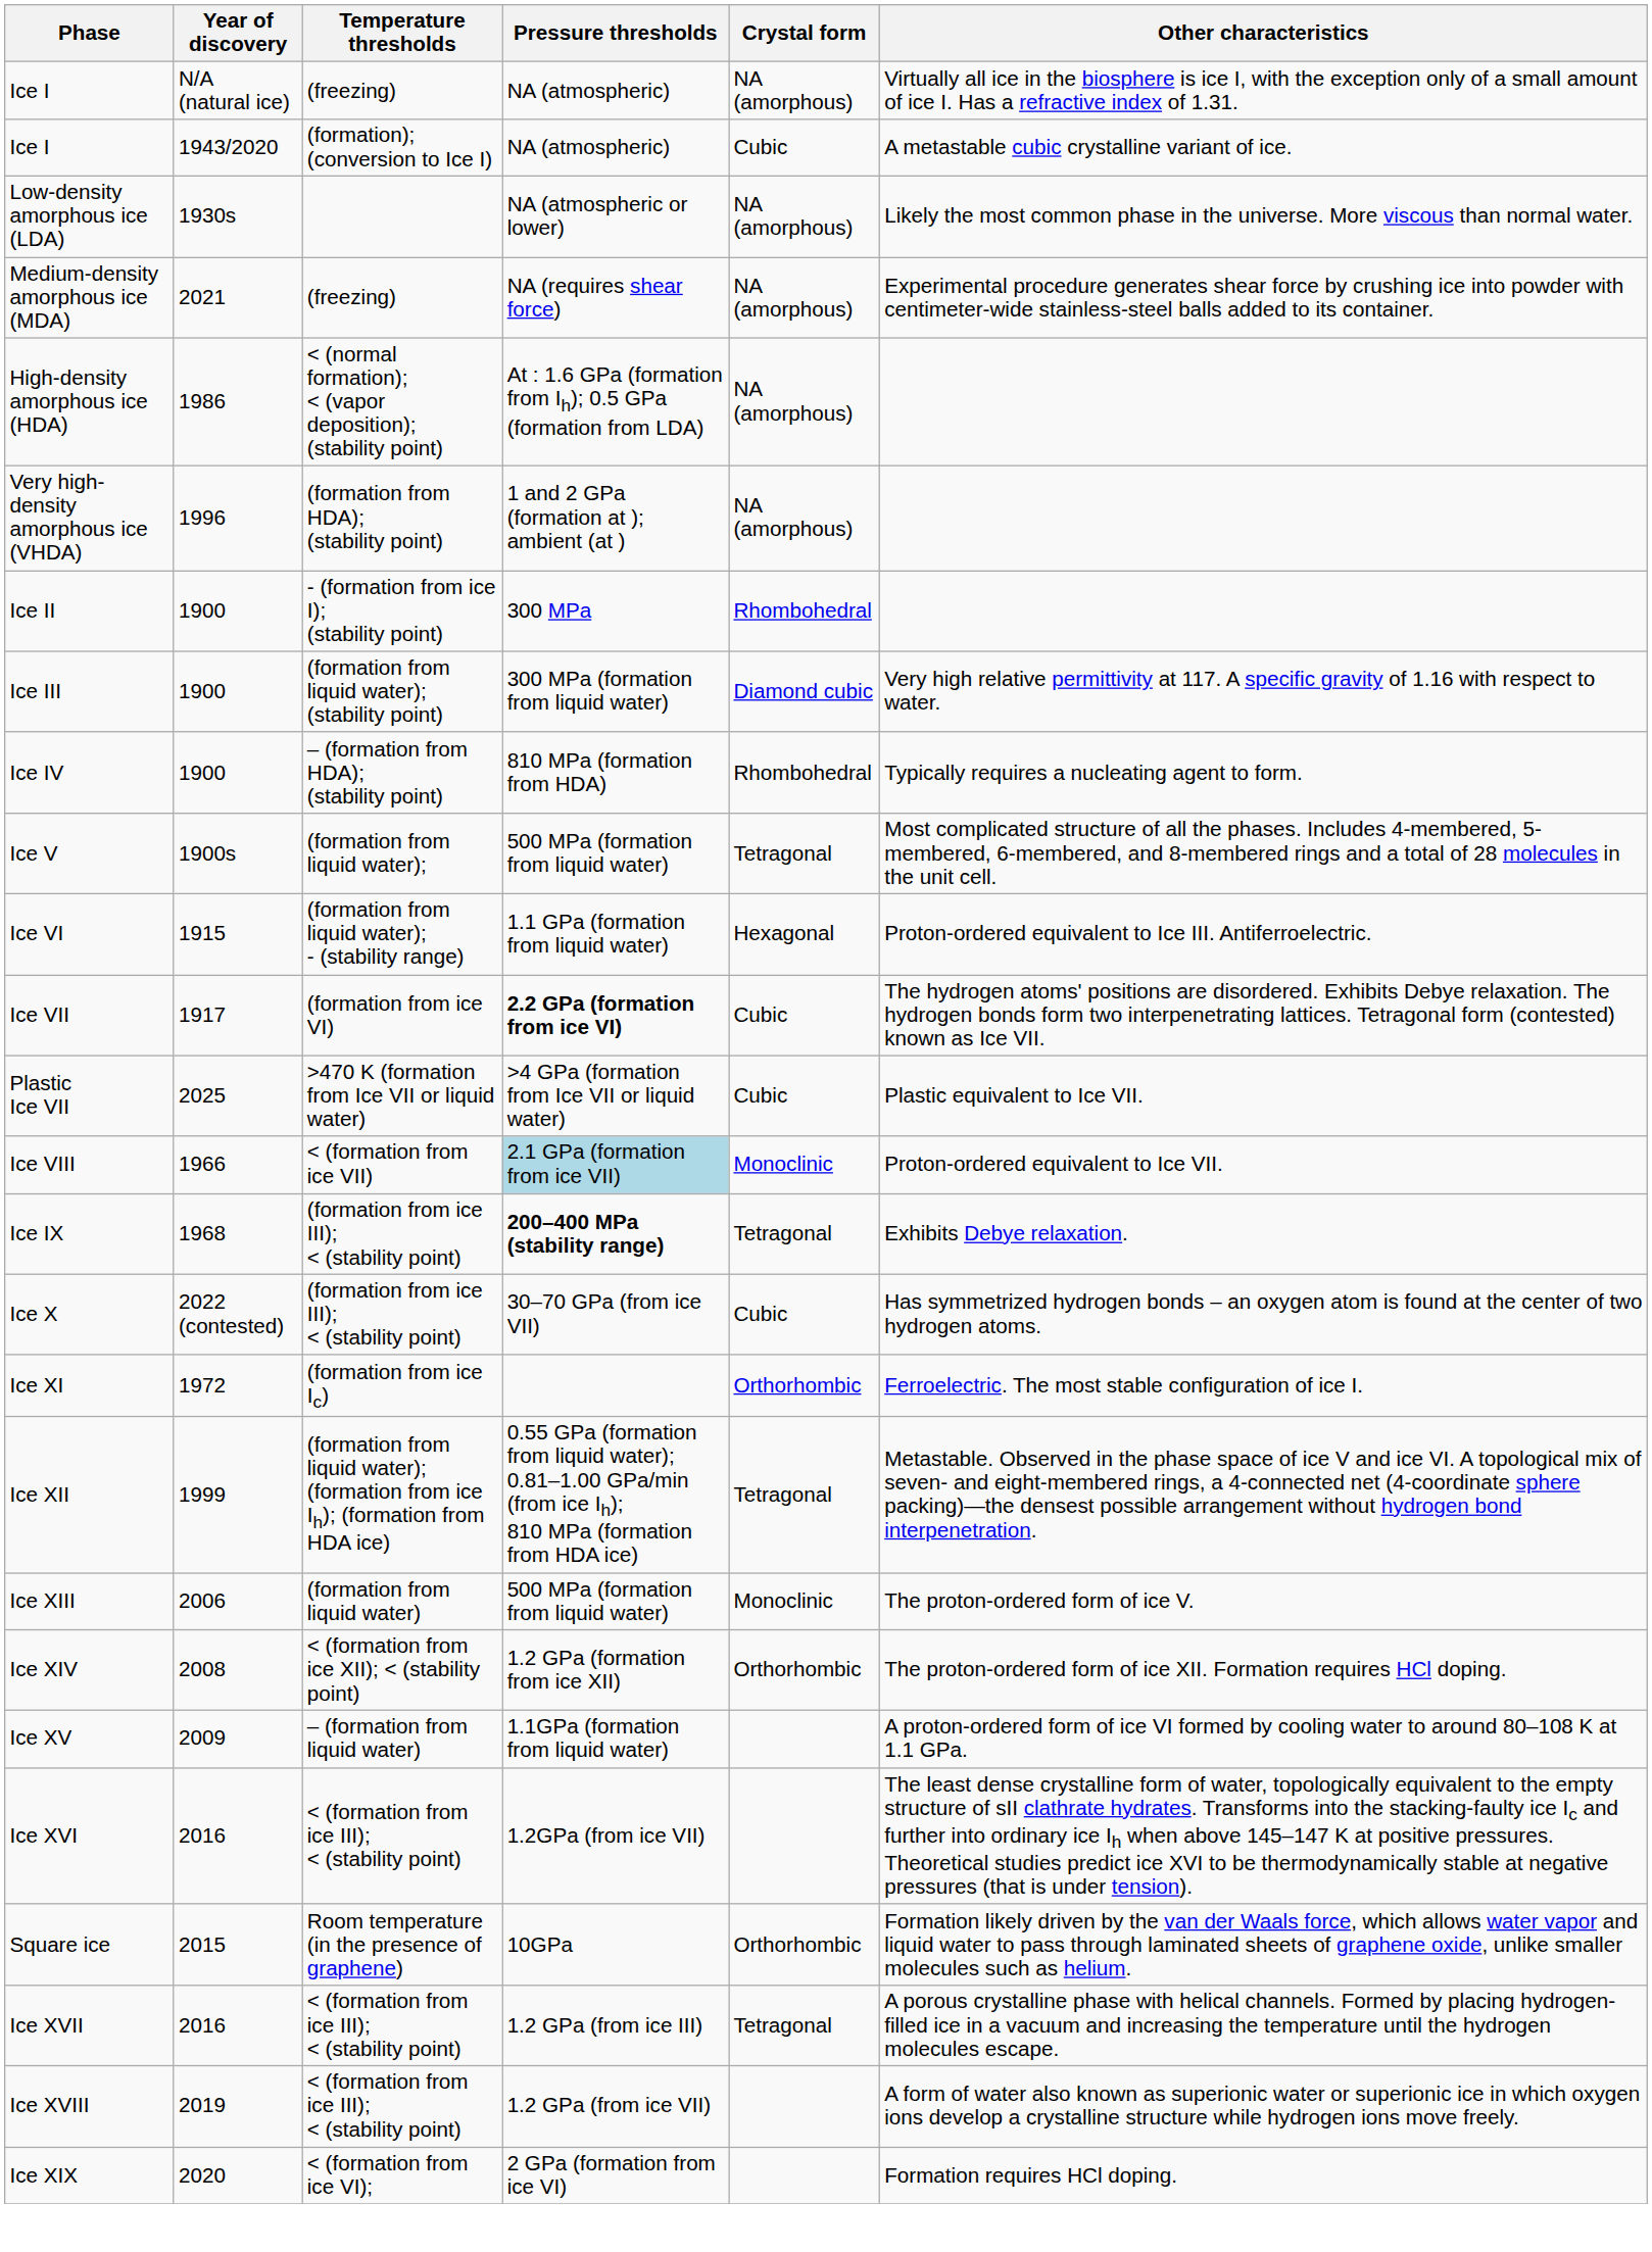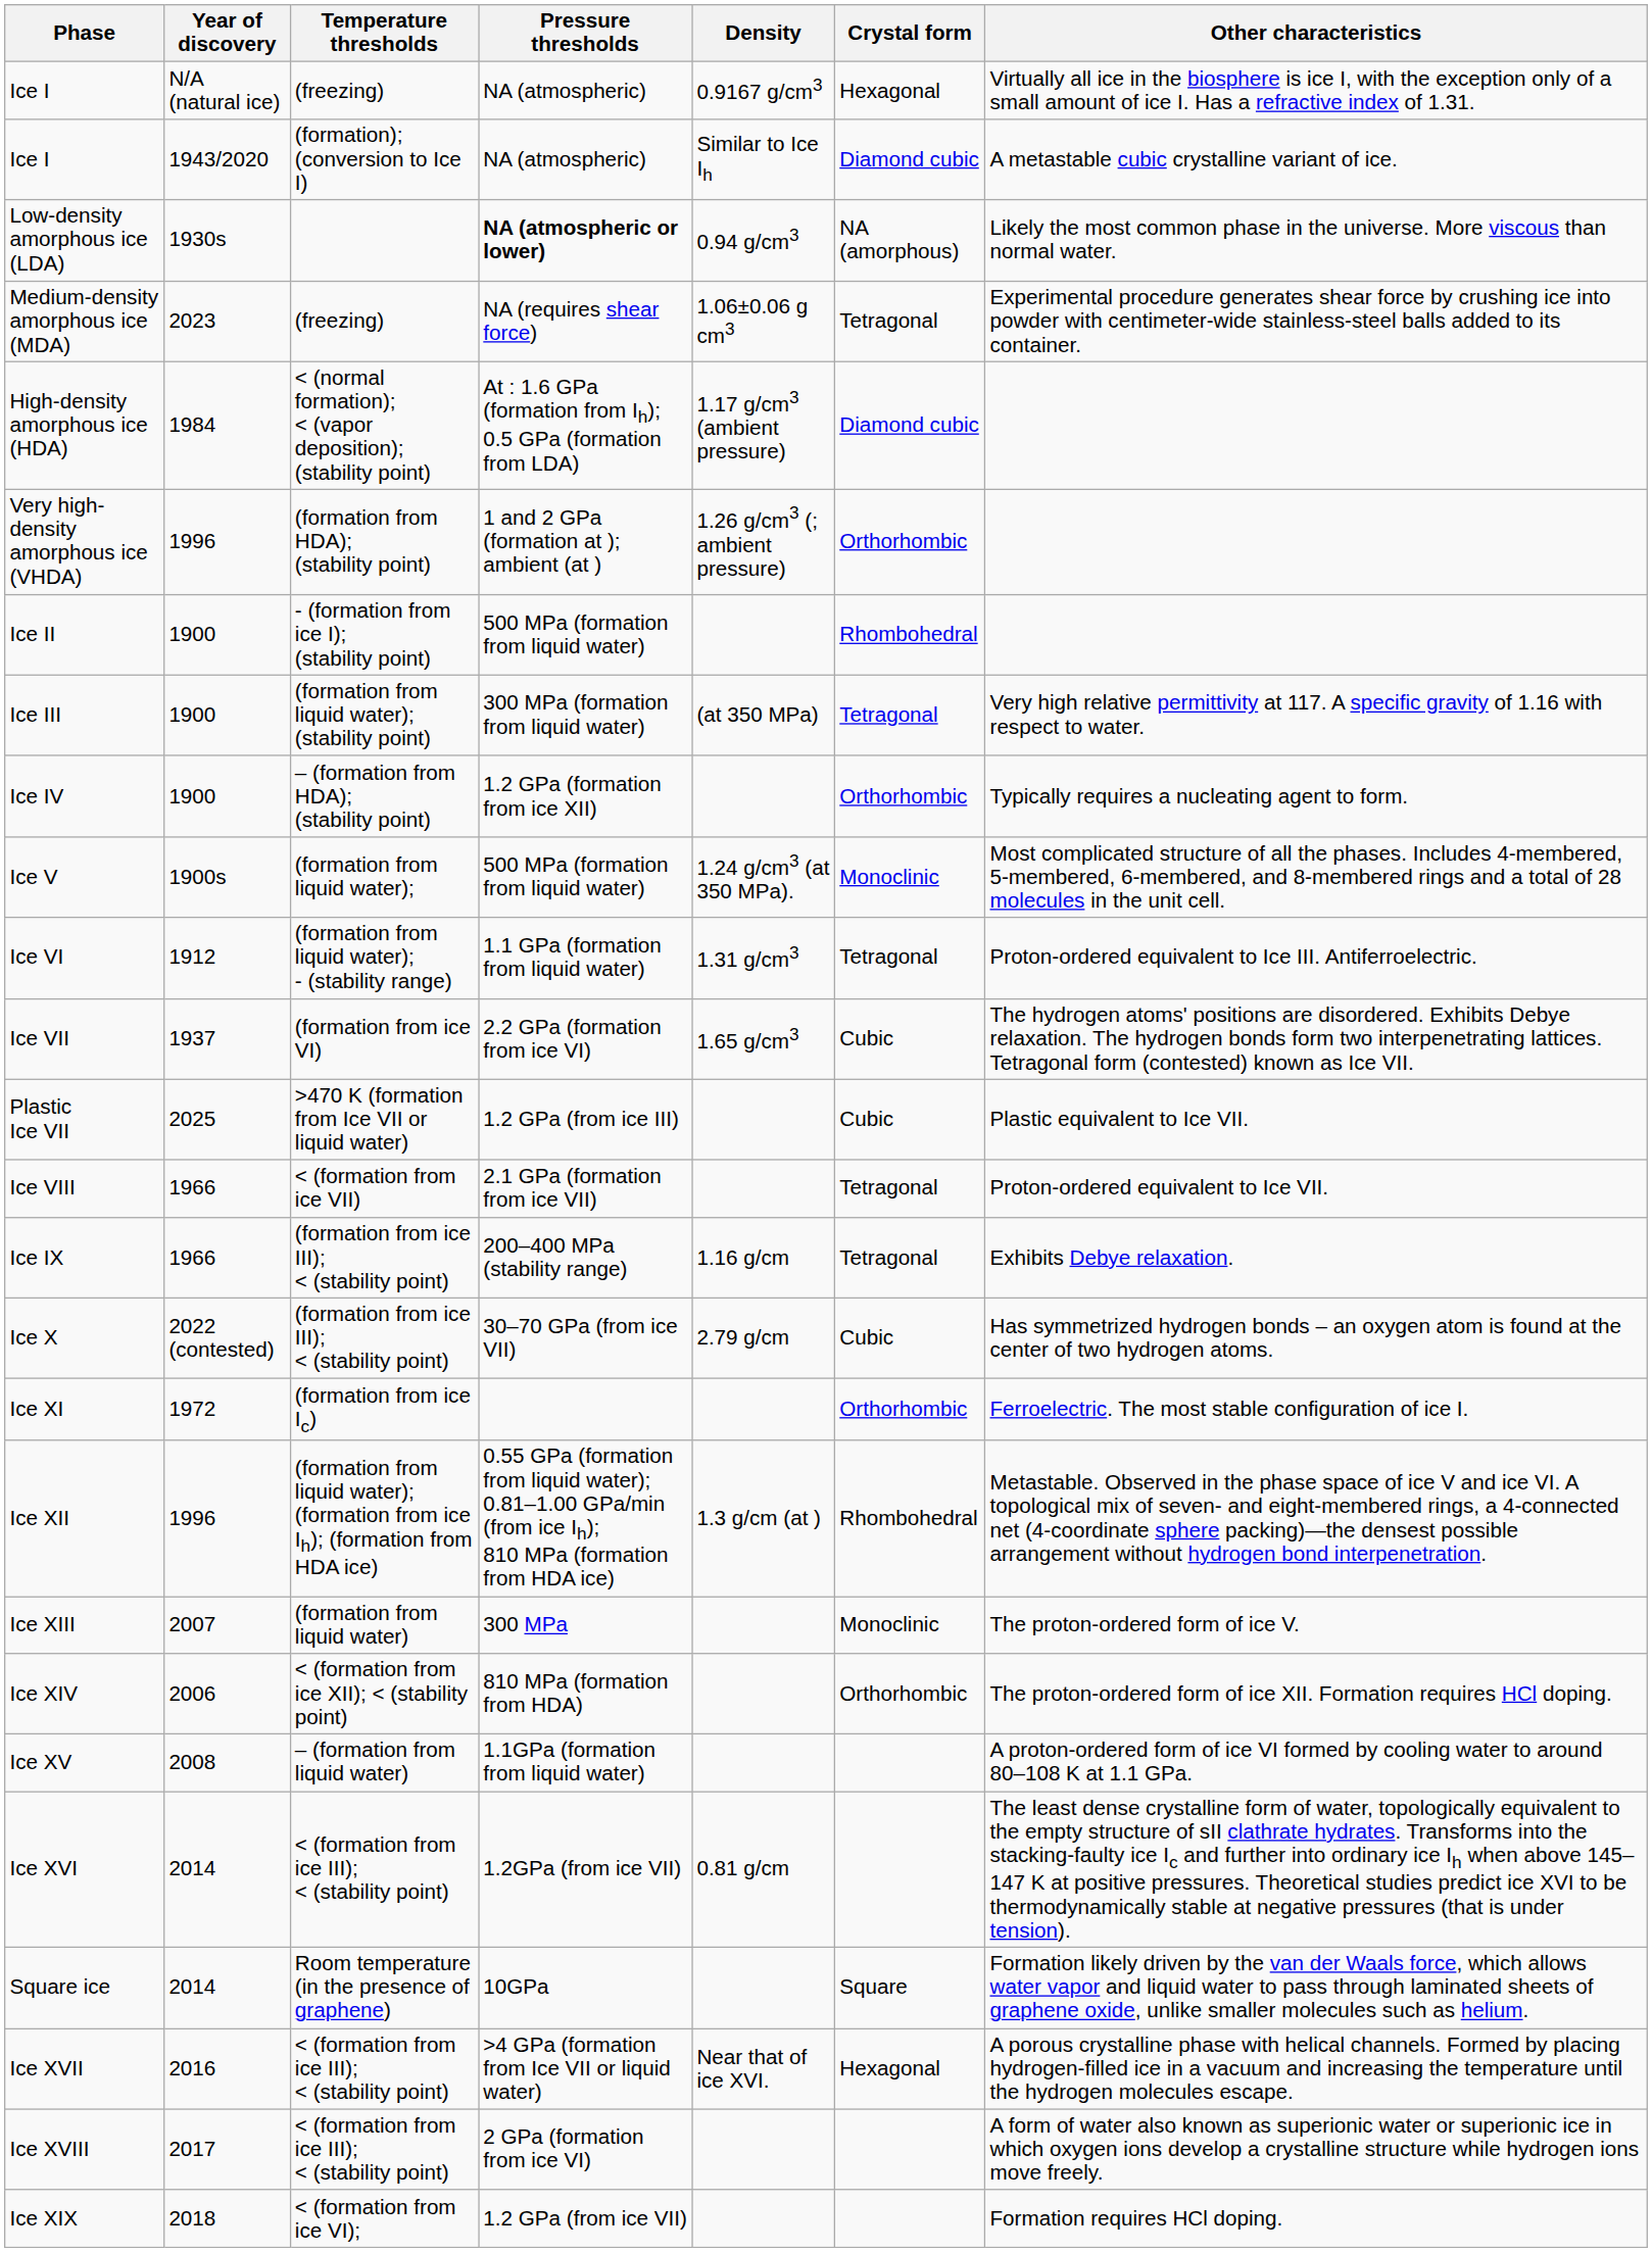 <table class="wikitable sortable">
 <tr>
 <th>Phase</th>
 <th>Year of discovery</th>
 <th>Temperature thresholds</th>
 <th>Pressure thresholds</th>
+<th>Density</th>
 <th>Crystal form</th>
 <th>Other characteristics</th>
 </tr>
 <tr>
 <td>Ice I</td>
 <td>N/A<br>(natural ice)</td>
 <td> (freezing)</td>
 <td>NA (atmospheric)</td>
-<td>NA (amorphous)</td>
+<td>0.9167 g/cm<sup>3</sup></td>
+<td>Hexagonal</td>
 <td>Virtually all ice in the <a href='#'>biosphere</a> is ice I, with the exception only of a small amount of ice I. Has a <a href='#'>refractive index</a> of 1.31.</td>
 </tr>
 <tr>
 <td>Ice I</td>
 <td>1943/2020</td>
 <td> (formation);<br> (conversion to Ice I)</td>
 <td>NA (atmospheric)</td>
-<td>Cubic</td>
+<td>Similar to Ice I<sub>h</sub></td>
+<td><a href='#'>Diamond cubic</a></td>
 <td>A metastable <a href='#'>cubic</a> crystalline variant of ice.</td>
 </tr>
 <tr>
 <td>Low-density amorphous ice (LDA)</td>
 <td>1930s</td>
 <td></td>
-<td>NA (atmospheric or lower)</td>
+<td><strong>NA (atmospheric or lower)</strong></td>
+<td>0.94 g/cm<sup>3</sup></td>
 <td>NA (amorphous)</td>
 <td>Likely the most common phase in the universe. More <a href='#'>viscous</a> than normal water.</td>
 </tr>
 <tr>
 <td>Medium-density amorphous ice (MDA)</td>
-<td>2021</td>
+<td>2023</td>
 <td> (freezing)</td>
 <td>NA (requires <a href='#'>shear force</a>)</td>
-<td>NA (amorphous)</td>
+<td>1.06±0.06 g cm<sup>3</sup></td>
+<td>Tetragonal</td>
 <td>Experimental procedure generates shear force by crushing ice into powder with centimeter-wide stainless-steel balls added to its container.</td>
 </tr>
 <tr>
 <td>High-density amorphous ice (HDA)</td>
-<td>1986</td>
+<td>1984</td>
 <td>< (normal formation);<br>< (vapor deposition);<br> (stability point)</td>
 <td>At : 1.6 GPa (formation from I<sub>h</sub>); 0.5 GPa (formation from LDA)</td>
-<td>NA (amorphous)</td>
+<td>1.17 g/cm<sup>3</sup> (ambient pressure)</td>
+<td><a href='#'>Diamond cubic</a></td>
 <td></td>
 </tr>
 <tr>
 <td>Very high-density amorphous ice (VHDA)</td>
 <td>1996</td>
 <td> (formation from HDA);<br> (stability point)</td>
 <td>1 and 2 GPa (formation at ); ambient (at )</td>
-<td>NA (amorphous)</td>
+<td>1.26 g/cm<sup>3</sup> (; ambient pressure)</td>
+<td><a href='#'>Orthorhombic</a></td>
 <td></td>
 </tr>
 <tr>
 <td>Ice II</td>
 <td>1900</td>
 <td> -  (formation from ice I);<br> (stability point)</td>
-<td>300 <a href='#'>MPa</a></td>
+<td>500 MPa (formation from liquid water)</td>
+<td></td>
 <td><a href='#'>Rhombohedral</a></td>
 <td></td>
 </tr>
 <tr>
 <td>Ice III</td>
 <td>1900</td>
 <td> (formation from liquid water);<br> (stability point)</td>
 <td>300 MPa  (formation from liquid water)</td>
-<td><a href='#'>Diamond cubic</a></td>
+<td> (at 350 MPa)</td>
+<td><a href='#'>Tetragonal</a></td>
 <td>Very high relative <a href='#'>permittivity</a> at 117. A <a href='#'>specific gravity</a> of 1.16 with respect to water.</td>
 </tr>
 <tr>
 <td>Ice IV</td>
 <td>1900</td>
 <td> –  (formation from HDA);<br> (stability point)</td>
-<td>810 MPa (formation from HDA)</td>
-<td>Rhombohedral</td>
+<td>1.2 GPa (formation from ice XII)</td>
+<td></td>
+<td><a href='#'>Orthorhombic</a></td>
 <td>Typically requires a nucleating agent to form.</td>
 </tr>
 <tr>
 <td>Ice V</td>
 <td>1900s</td>
 <td> (formation from liquid water);</td>
 <td>500 MPa (formation from liquid water)</td>
-<td>Tetragonal</td>
+<td>1.24 g/cm<sup>3</sup> (at 350 MPa).</td>
+<td><a href='#'>Monoclinic</a></td>
 <td>Most complicated structure of all the phases. Includes 4-membered, 5-membered, 6-membered, and 8-membered rings and a total of 28 <a href='#'>molecules</a> in the unit cell.</td>
 </tr>
 <tr>
 <td>Ice VI</td>
-<td>1915</td>
+<td>1912</td>
 <td> (formation from liquid water);<br> -  (stability range)</td>
 <td>1.1 GPa (formation from liquid water)</td>
-<td>Hexagonal</td>
+<td>1.31 g/cm<sup>3</sup></td>
+<td>Tetragonal</td>
 <td>Proton-ordered equivalent to Ice III. Antiferroelectric.</td>
 </tr>
 <tr>
 <td>Ice VII</td>
-<td>1917</td>
+<td>1937</td>
 <td> (formation from ice VI)</td>
-<td><strong>2.2 GPa (formation from ice VI)</strong></td>
+<td>2.2 GPa (formation from ice VI)</td>
+<td>1.65 g/cm<sup>3</sup></td>
 <td>Cubic</td>
 <td>The hydrogen atoms' positions are disordered. Exhibits Debye relaxation. The hydrogen bonds form two interpenetrating lattices. Tetragonal form (contested) known as Ice VII.</td>
 </tr>
 <tr>
 <td>Plastic<br>Ice VII</td>
 <td>2025</td>
 <td>>470 K (formation from Ice VII or liquid water)</td>
-<td>>4 GPa (formation from Ice VII or liquid water)</td>
+<td>1.2 GPa (from ice III)</td>
+<td></td>
 <td>Cubic</td>
 <td>Plastic equivalent to Ice VII.</td>
 </tr>
 <tr>
 <td>Ice VIII</td>
 <td>1966</td>
 <td>< (formation from ice VII)</td>
-<td style="background: lightblue;">2.1 GPa (formation from ice VII)</td>
-<td><a href='#'>Monoclinic</a></td>
+<td>2.1 GPa (formation from ice VII)</td>
+<td></td>
+<td>Tetragonal</td>
 <td>Proton-ordered equivalent to Ice VII.</td>
 </tr>
 <tr>
 <td>Ice IX</td>
-<td>1968</td>
+<td>1966</td>
 <td>  (formation from ice III);<br>< (stability point)</td>
-<td><strong>200–400 MPa (stability range)</strong></td>
+<td>200–400 MPa (stability range)</td>
+<td>1.16 g/cm</td>
 <td>Tetragonal</td>
 <td>Exhibits <a href='#'>Debye relaxation</a>.</td>
 </tr>
 <tr>
 <td>Ice X</td>
 <td>2022 (contested)</td>
 <td>  (formation from ice III);<br>< (stability point)</td>
 <td>30–70 GPa (from ice VII)</td>
+<td>2.79 g/cm</td>
 <td>Cubic</td>
 <td>Has symmetrized hydrogen bonds – an oxygen atom is found at the center of two hydrogen atoms.</td>
 </tr>
 <tr>
 <td>Ice XI</td>
 <td>1972</td>
 <td>  (formation from ice I<sub>c</sub>)</td>
 <td></td>
+<td></td>
 <td><a href='#'>Orthorhombic</a></td>
 <td><a href='#'>Ferroelectric</a>. The most stable configuration of ice I.</td>
 </tr>
 <tr>
 <td>Ice XII</td>
-<td>1999</td>
+<td>1996</td>
 <td> (formation from liquid water);<br> (formation from ice I<sub>h</sub>);   (formation from HDA ice)</td>
 <td>0.55 GPa (formation from liquid water);<br>0.81–1.00 GPa/min (from ice I<sub>h</sub>);<br>810 MPa (formation from HDA ice)</td>
-<td>Tetragonal</td>
+<td>1.3 g/cm (at )</td>
+<td>Rhombohedral</td>
 <td>Metastable. Observed in the phase space of ice V and ice VI. A topological mix of seven- and eight-membered rings, a 4-connected net (4-coordinate <a href='#'>sphere</a> packing)—the densest possible arrangement without <a href='#'>hydrogen bond interpenetration</a>.</td>
 </tr>
 <tr>
 <td>Ice XIII</td>
-<td>2006</td>
+<td>2007</td>
 <td> (formation from liquid water)</td>
-<td>500 MPa (formation from liquid water)</td>
+<td>300 <a href='#'>MPa</a></td>
+<td></td>
 <td>Monoclinic</td>
 <td>The proton-ordered form of ice V.</td>
 </tr>
 <tr>
 <td>Ice XIV</td>
-<td>2008</td>
+<td>2006</td>
 <td><  (formation from ice XII); < (stability point)</td>
-<td>1.2 GPa (formation from ice XII)</td>
+<td>810 MPa (formation from HDA)</td>
+<td></td>
 <td>Orthorhombic</td>
 <td>The proton-ordered form of ice XII. Formation requires <a href='#'>HCl</a> doping.</td>
 </tr>
 <tr>
 <td>Ice XV</td>
-<td>2009</td>
+<td>2008</td>
 <td> –  (formation from liquid water)</td>
 <td>1.1GPa (formation from liquid water)</td>
+<td></td>
 <td></td>
 <td>A proton-ordered form of ice VI formed by cooling water to around 80–108 K at 1.1 GPa.</td>
 </tr>
 <tr>
 <td>Ice XVI</td>
-<td>2016</td>
+<td>2014</td>
 <td><  (formation from ice III);<br>< (stability point)</td>
 <td>1.2GPa (from ice VII)</td>
+<td>0.81 g/cm</td>
 <td></td>
 <td>The least dense crystalline form of water, topologically equivalent to the empty structure of sII <a href='#'>clathrate hydrates</a>. Transforms into the stacking-faulty ice I<sub>c</sub> and further into ordinary ice I<sub>h</sub> when above 145–147 K at positive pressures. Theoretical studies predict ice XVI to be thermodynamically stable at negative pressures (that is under <a href='#'>tension</a>).</td>
 </tr>
 <tr>
 <td>Square ice</td>
-<td>2015</td>
+<td>2014</td>
 <td>Room temperature (in the presence of <a href='#'>graphene</a>)</td>
 <td>10GPa</td>
-<td>Orthorhombic</td>
+<td></td>
+<td>Square</td>
 <td>Formation likely driven by the <a href='#'>van der Waals force</a>, which allows <a href='#'>water vapor</a> and liquid water to pass through laminated sheets of <a href='#'>graphene oxide</a>, unlike smaller molecules such as <a href='#'>helium</a>.</td>
 </tr>
 <tr>
 <td>Ice XVII</td>
 <td>2016</td>
 <td><  (formation from ice III);<br>< (stability point)</td>
-<td>1.2 GPa (from ice III)</td>
-<td>Tetragonal</td>
+<td>>4 GPa (formation from Ice VII or liquid water)</td>
+<td>Near that of ice XVI.</td>
+<td>Hexagonal</td>
 <td>A porous crystalline phase with helical channels. Formed by placing hydrogen-filled ice in a vacuum and increasing the temperature until the hydrogen molecules escape.</td>
 </tr>
 <tr>
 <td>Ice XVIII</td>
-<td>2019</td>
+<td>2017</td>
 <td>< (formation from ice III);<br>< (stability point)</td>
-<td>1.2 GPa (from ice VII)</td>
+<td>2 GPa (formation from ice VI)</td>
+<td></td>
 <td></td>
 <td>A form of water also known as superionic water or superionic ice in which oxygen ions develop a crystalline structure while hydrogen ions move freely.</td>
 </tr>
 <tr>
 <td>Ice XIX</td>
-<td>2020</td>
+<td>2018</td>
 <td><  (formation from ice VI);</td>
-<td>2 GPa (formation from ice VI)</td>
+<td>1.2 GPa (from ice VII)</td>
+<td></td>
 <td></td>
 <td>Formation requires HCl doping.</td>
 </tr>
 </table>
